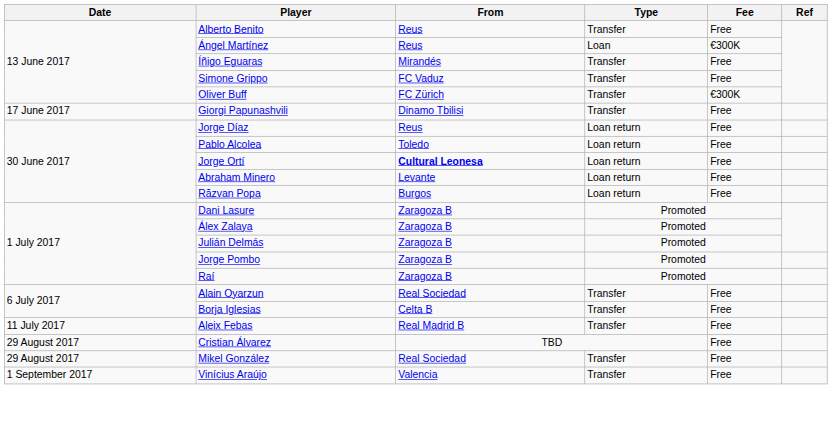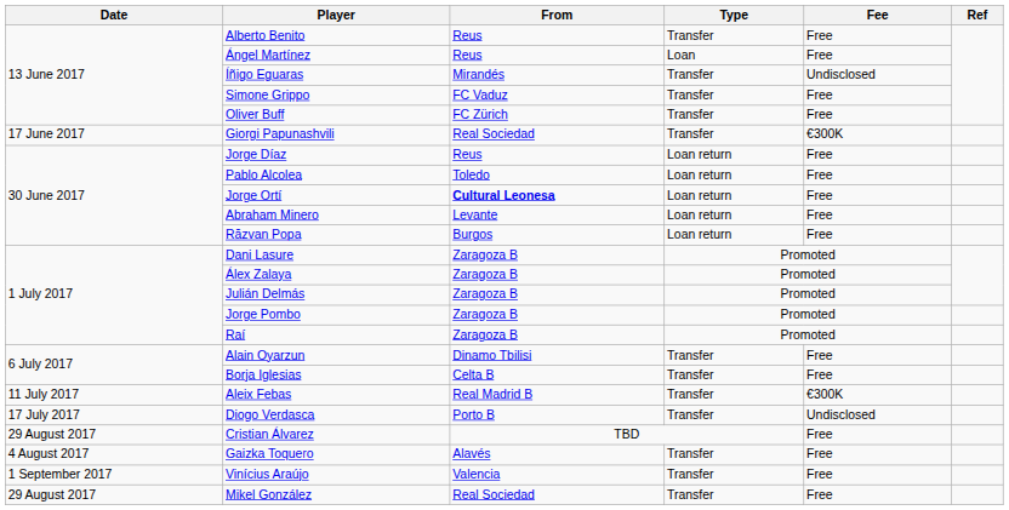 <table class="wikitable" style="width:80%;">
 <tr>
 <th>Date</th>
 <th>Player</th>
 <th>From</th>
 <th>Type</th>
 <th>Fee</th>
 <th>Ref</th>
 </tr>
 <tr>
 <td rowspan="5">13 June 2017</td>
 <td> <a href='#'>Alberto Benito</a></td>
 <td> <a href='#'>Reus</a></td>
 <td>Transfer</td>
 <td>Free</td>
 <td rowspan="5"></td>
 </tr>
 <tr>
 <td> <a href='#'>Ángel Martínez</a></td>
 <td> <a href='#'>Reus</a></td>
 <td>Loan</td>
-<td>€300K</td>
+<td>Free</td>
 </tr>
 <tr>
 <td> <a href='#'>Íñigo Eguaras</a></td>
 <td> <a href='#'>Mirandés</a></td>
 <td>Transfer</td>
-<td>Free</td>
+<td>Undisclosed</td>
 </tr>
 <tr>
 <td> <a href='#'>Simone Grippo</a></td>
 <td> <a href='#'>FC Vaduz</a></td>
 <td>Transfer</td>
 <td>Free</td>
 </tr>
 <tr>
 <td> <a href='#'>Oliver Buff</a></td>
 <td> <a href='#'>FC Zürich</a></td>
 <td>Transfer</td>
-<td>€300K</td>
+<td>Free</td>
 </tr>
 <tr>
 <td>17 June 2017</td>
 <td> <a href='#'>Giorgi Papunashvili</a></td>
-<td> <a href='#'>Dinamo Tbilisi</a></td>
+<td> <a href='#'>Real Sociedad</a></td>
 <td>Transfer</td>
-<td>Free</td>
+<td>€300K</td>
 <td></td>
 </tr>
 <tr>
 <td rowspan="5">30 June 2017</td>
 <td> <a href='#'>Jorge Díaz</a></td>
 <td> <a href='#'>Reus</a></td>
 <td>Loan return</td>
 <td>Free</td>
 <td></td>
 </tr>
 <tr>
 <td> <a href='#'>Pablo Alcolea</a></td>
 <td> <a href='#'>Toledo</a></td>
 <td>Loan return</td>
 <td>Free</td>
 <td></td>
 </tr>
 <tr>
 <td> <a href='#'>Jorge Ortí</a></td>
 <td><strong> <a href='#'>Cultural Leonesa</a></strong></td>
 <td>Loan return</td>
 <td>Free</td>
 <td></td>
 </tr>
 <tr>
 <td> <a href='#'>Abraham Minero</a></td>
 <td> <a href='#'>Levante</a></td>
 <td>Loan return</td>
 <td>Free</td>
 <td></td>
 </tr>
 <tr>
 <td> <a href='#'>Răzvan Popa</a></td>
 <td> <a href='#'>Burgos</a></td>
 <td>Loan return</td>
 <td>Free</td>
 <td></td>
 </tr>
 <tr>
 <td rowspan="5">1 July 2017</td>
 <td> <a href='#'>Dani Lasure</a></td>
 <td> <a href='#'>Zaragoza B</a></td>
 <td colspan="2" style="text-align:center;">Promoted</td>
 <td rowspan="3"></td>
 </tr>
 <tr>
 <td> <a href='#'>Álex Zalaya</a></td>
 <td> <a href='#'>Zaragoza B</a></td>
 <td colspan="2" style="text-align:center;">Promoted</td>
 </tr>
 <tr>
 <td> <a href='#'>Julián Delmás</a></td>
 <td> <a href='#'>Zaragoza B</a></td>
 <td colspan="2" style="text-align:center;">Promoted</td>
 </tr>
 <tr>
 <td> <a href='#'>Jorge Pombo</a></td>
 <td> <a href='#'>Zaragoza B</a></td>
 <td colspan="2" style="text-align:center;">Promoted</td>
 <td></td>
 </tr>
 <tr>
 <td> <a href='#'>Raí</a></td>
 <td> <a href='#'>Zaragoza B</a></td>
 <td colspan="2" style="text-align:center;">Promoted</td>
 <td></td>
 </tr>
 <tr>
 <td rowspan="2">6 July 2017</td>
 <td> <a href='#'>Alain Oyarzun</a></td>
-<td> <a href='#'>Real Sociedad</a></td>
+<td> <a href='#'>Dinamo Tbilisi</a></td>
 <td>Transfer</td>
 <td>Free</td>
 <td></td>
 </tr>
 <tr>
 <td> <a href='#'>Borja Iglesias</a></td>
 <td> <a href='#'>Celta B</a></td>
 <td>Transfer</td>
 <td>Free</td>
 <td></td>
 </tr>
 <tr>
 <td>11 July 2017</td>
 <td> <a href='#'>Aleix Febas</a></td>
 <td> <a href='#'>Real Madrid B</a></td>
 <td>Transfer</td>
-<td>Free</td>
+<td>€300K</td>
+<td></td>
+</tr>
+<tr>
+<td>17 July 2017</td>
+<td> <a href='#'>Diogo Verdasca</a></td>
+<td> <a href='#'>Porto B</a></td>
+<td>Transfer</td>
+<td>Undisclosed</td>
 <td></td>
 </tr>
 <tr>
 <td>29 August 2017</td>
 <td> <a href='#'>Cristian Álvarez</a></td>
 <td colspan="2" style="text-align:center;">TBD</td>
 <td>Free</td>
 <td></td>
 </tr>
 <tr>
-<td>29 August 2017</td>
-<td> <a href='#'>Mikel González</a></td>
-<td> <a href='#'>Real Sociedad</a></td>
+<td>4 August 2017</td>
+<td> <a href='#'>Gaizka Toquero</a></td>
+<td> <a href='#'>Alavés</a></td>
 <td>Transfer</td>
 <td>Free</td>
 <td></td>
 </tr>
 <tr>
 <td>1 September 2017</td>
 <td> <a href='#'>Vinícius Araújo</a></td>
 <td> <a href='#'>Valencia</a></td>
 <td>Transfer</td>
 <td>Free</td>
 <td></td>
 </tr>
+<tr>
+<td>29 August 2017</td>
+<td> <a href='#'>Mikel González</a></td>
+<td> <a href='#'>Real Sociedad</a></td>
+<td>Transfer</td>
+<td>Free</td>
+<td></td>
+</tr>
 </table>
